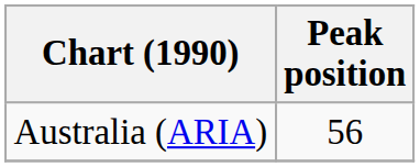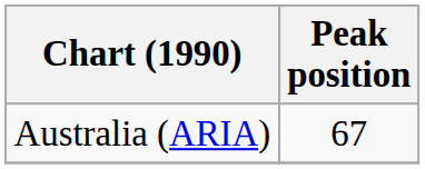 <table class="wikitable sortable">
 <tr>
 <th>Chart (1990)</th>
 <th>Peak<br>position</th>
 </tr>
 <tr>
 <td>Australia (<a href='#'>ARIA</a>)</td>
-<td style="text-align:center;">56</td>
+<td style="text-align:center;">67</td>
 </tr>
 <tr>
 </tr>
 </table>
